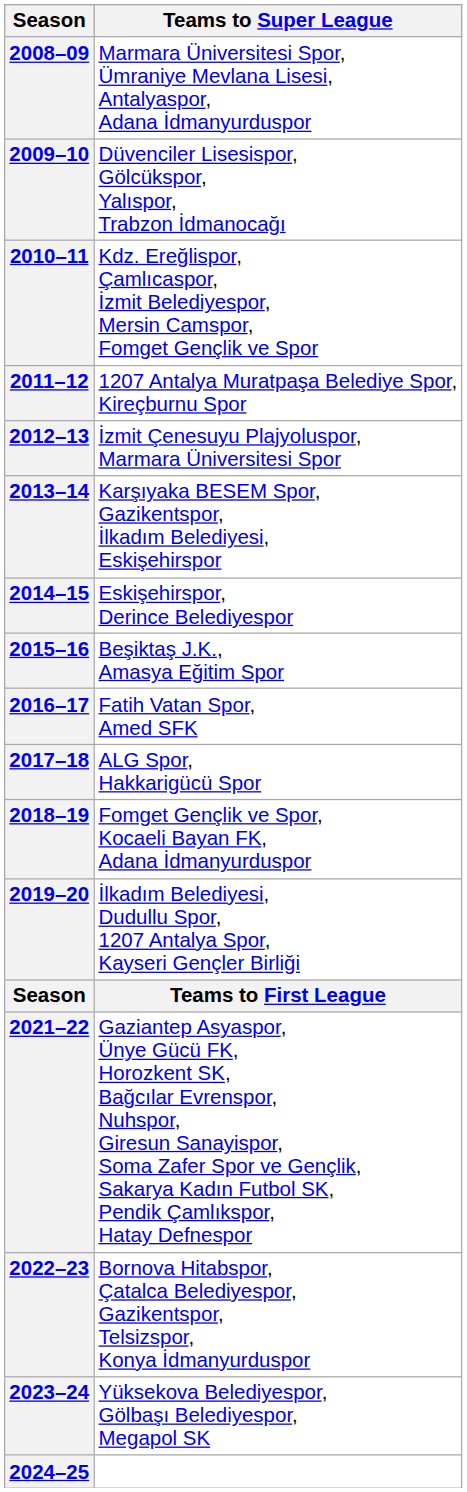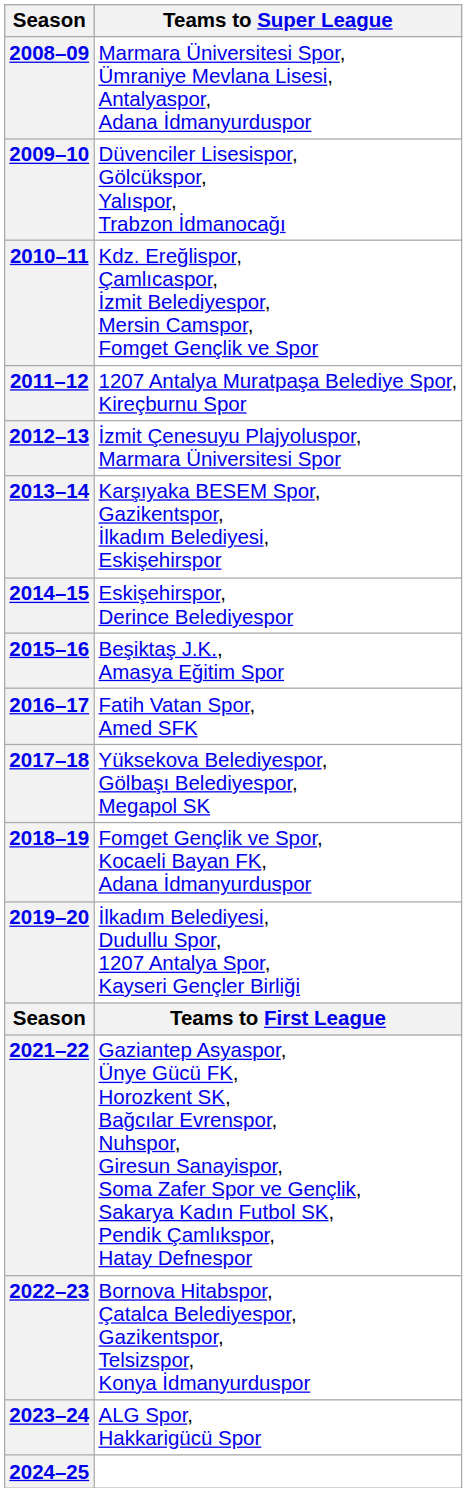 <table class="wikitable">
 <tr style="background-color:#ABCDEF">
 <th>Season</th>
 <th>Teams to <a href='#'>Super League</a></th>
 </tr>
 <tr align="left" valign="top" bgcolor="#ffffff">
 <th><a href='#'>2008–09</a></th>
 <td><a href='#'>Marmara Üniversitesi Spor</a>,<br><a href='#'>Ümraniye Mevlana Lisesi</a>,<br> <a href='#'>Antalyaspor</a>,<br><a href='#'>Adana İdmanyurduspor</a></td>
 </tr>
 <tr align="left" valign="top" bgcolor="#ffffff">
 <th><a href='#'>2009–10</a></th>
 <td><a href='#'>Düvenciler Lisesispor</a>,<br><a href='#'>Gölcükspor</a>,<br> <a href='#'>Yalıspor</a>,<br><a href='#'>Trabzon İdmanocağı</a></td>
 </tr>
 <tr align="left" valign="top" bgcolor="#ffffff">
 <th><a href='#'>2010–11</a></th>
 <td><a href='#'>Kdz. Ereğlispor</a>,<br><a href='#'>Çamlıcaspor</a>,<br><a href='#'>İzmit Belediyespor</a>,<br><a href='#'>Mersin Camspor</a>,<br><a href='#'>Fomget Gençlik ve Spor</a></td>
 </tr>
 <tr align="left" valign="top" bgcolor="#ffffff">
 <th><a href='#'>2011–12</a></th>
 <td><a href='#'>1207 Antalya Muratpaşa Belediye Spor</a>,<br><a href='#'>Kireçburnu Spor</a></td>
 </tr>
 <tr align="left" valign="top" bgcolor="#ffffff">
 <th><a href='#'>2012–13</a></th>
 <td><a href='#'>İzmit Çenesuyu Plajyoluspor</a>,<br><a href='#'>Marmara Üniversitesi Spor</a></td>
 </tr>
 <tr align="left" valign="top" bgcolor="#ffffff">
 <th><a href='#'>2013–14</a></th>
 <td><a href='#'>Karşıyaka BESEM Spor</a>,<br><a href='#'>Gazikentspor</a>,<br><a href='#'>İlkadım Belediyesi</a>,<br><a href='#'>Eskişehirspor</a></td>
 </tr>
 <tr align="left" valign="top" bgcolor="#ffffff">
 <th><a href='#'>2014–15</a></th>
 <td><a href='#'>Eskişehirspor</a>,<br><a href='#'>Derince Belediyespor</a></td>
 </tr>
 <tr align="left" valign="top" bgcolor="#ffffff">
 <th><a href='#'>2015–16</a></th>
 <td><a href='#'>Beşiktaş J.K.</a>,<br><a href='#'>Amasya Eğitim Spor</a></td>
 </tr>
 <tr align="left" valign="top" bgcolor="#ffffff">
 <th><a href='#'>2016–17</a></th>
 <td><a href='#'>Fatih Vatan Spor</a>,<br><a href='#'>Amed SFK</a></td>
 </tr>
 <tr align="left" valign="top" bgcolor="#ffffff">
 <th><a href='#'>2017–18</a></th>
-<td><a href='#'>ALG Spor</a>,<br><a href='#'>Hakkarigücü Spor</a></td>
+<td><a href='#'>Yüksekova Belediyespor</a>,<br><a href='#'>Gölbaşı Belediyespor</a>,<br><a href='#'>Megapol SK</a></td>
 </tr>
 <tr align="left" valign="top" bgcolor="#ffffff">
 <th><a href='#'>2018–19</a></th>
 <td><a href='#'>Fomget Gençlik ve Spor</a>,<br><a href='#'>Kocaeli Bayan FK</a>,<br><a href='#'>Adana İdmanyurduspor</a></td>
 </tr>
 <tr align="left" valign="top" bgcolor="#ffffff">
 <th><a href='#'>2019–20</a></th>
 <td><a href='#'>İlkadım Belediyesi</a>,<br> <a href='#'>Dudullu Spor</a>,<br> <a href='#'>1207 Antalya Spor</a>,<br> <a href='#'>Kayseri Gençler Birliği</a></td>
 </tr>
 <tr>
 <th>Season</th>
 <th>Teams to <a href='#'>First League</a></th>
 </tr>
 <tr align="left" valign="top" bgcolor="#ffffff">
 <th><a href='#'>2021–22</a></th>
 <td><a href='#'>Gaziantep Asyaspor</a>,<br><a href='#'>Ünye Gücü FK</a>,<br><a href='#'>Horozkent SK</a>,<br><a href='#'>Bağcılar Evrenspor</a>,<br><a href='#'>Nuhspor</a>,<br><a href='#'>Giresun Sanayispor</a>,<br><a href='#'>Soma Zafer Spor ve Gençlik</a>,<br><a href='#'>Sakarya Kadın Futbol SK</a>,<br><a href='#'>Pendik Çamlıkspor</a>,<br><a href='#'>Hatay Defnespor</a></td>
 </tr>
 <tr align="left" valign="top" bgcolor="#ffffff">
 <th><a href='#'>2022–23</a></th>
 <td><a href='#'>Bornova Hitabspor</a>,<br><a href='#'>Çatalca Belediyespor</a>,<br><a href='#'>Gazikentspor</a>,<br><a href='#'>Telsizspor</a>,<br><a href='#'>Konya İdmanyurduspor</a></td>
 </tr>
 <tr align="left" valign="top" bgcolor="#ffffff">
 <th><a href='#'>2023–24</a></th>
-<td><a href='#'>Yüksekova Belediyespor</a>,<br><a href='#'>Gölbaşı Belediyespor</a>,<br><a href='#'>Megapol SK</a></td>
+<td><a href='#'>ALG Spor</a>,<br><a href='#'>Hakkarigücü Spor</a></td>
 </tr>
 <tr align="left" valign="top" bgcolor="#ffffff">
 <th><a href='#'>2024–25</a></th>
 <td></td>
 </tr>
 </table>
